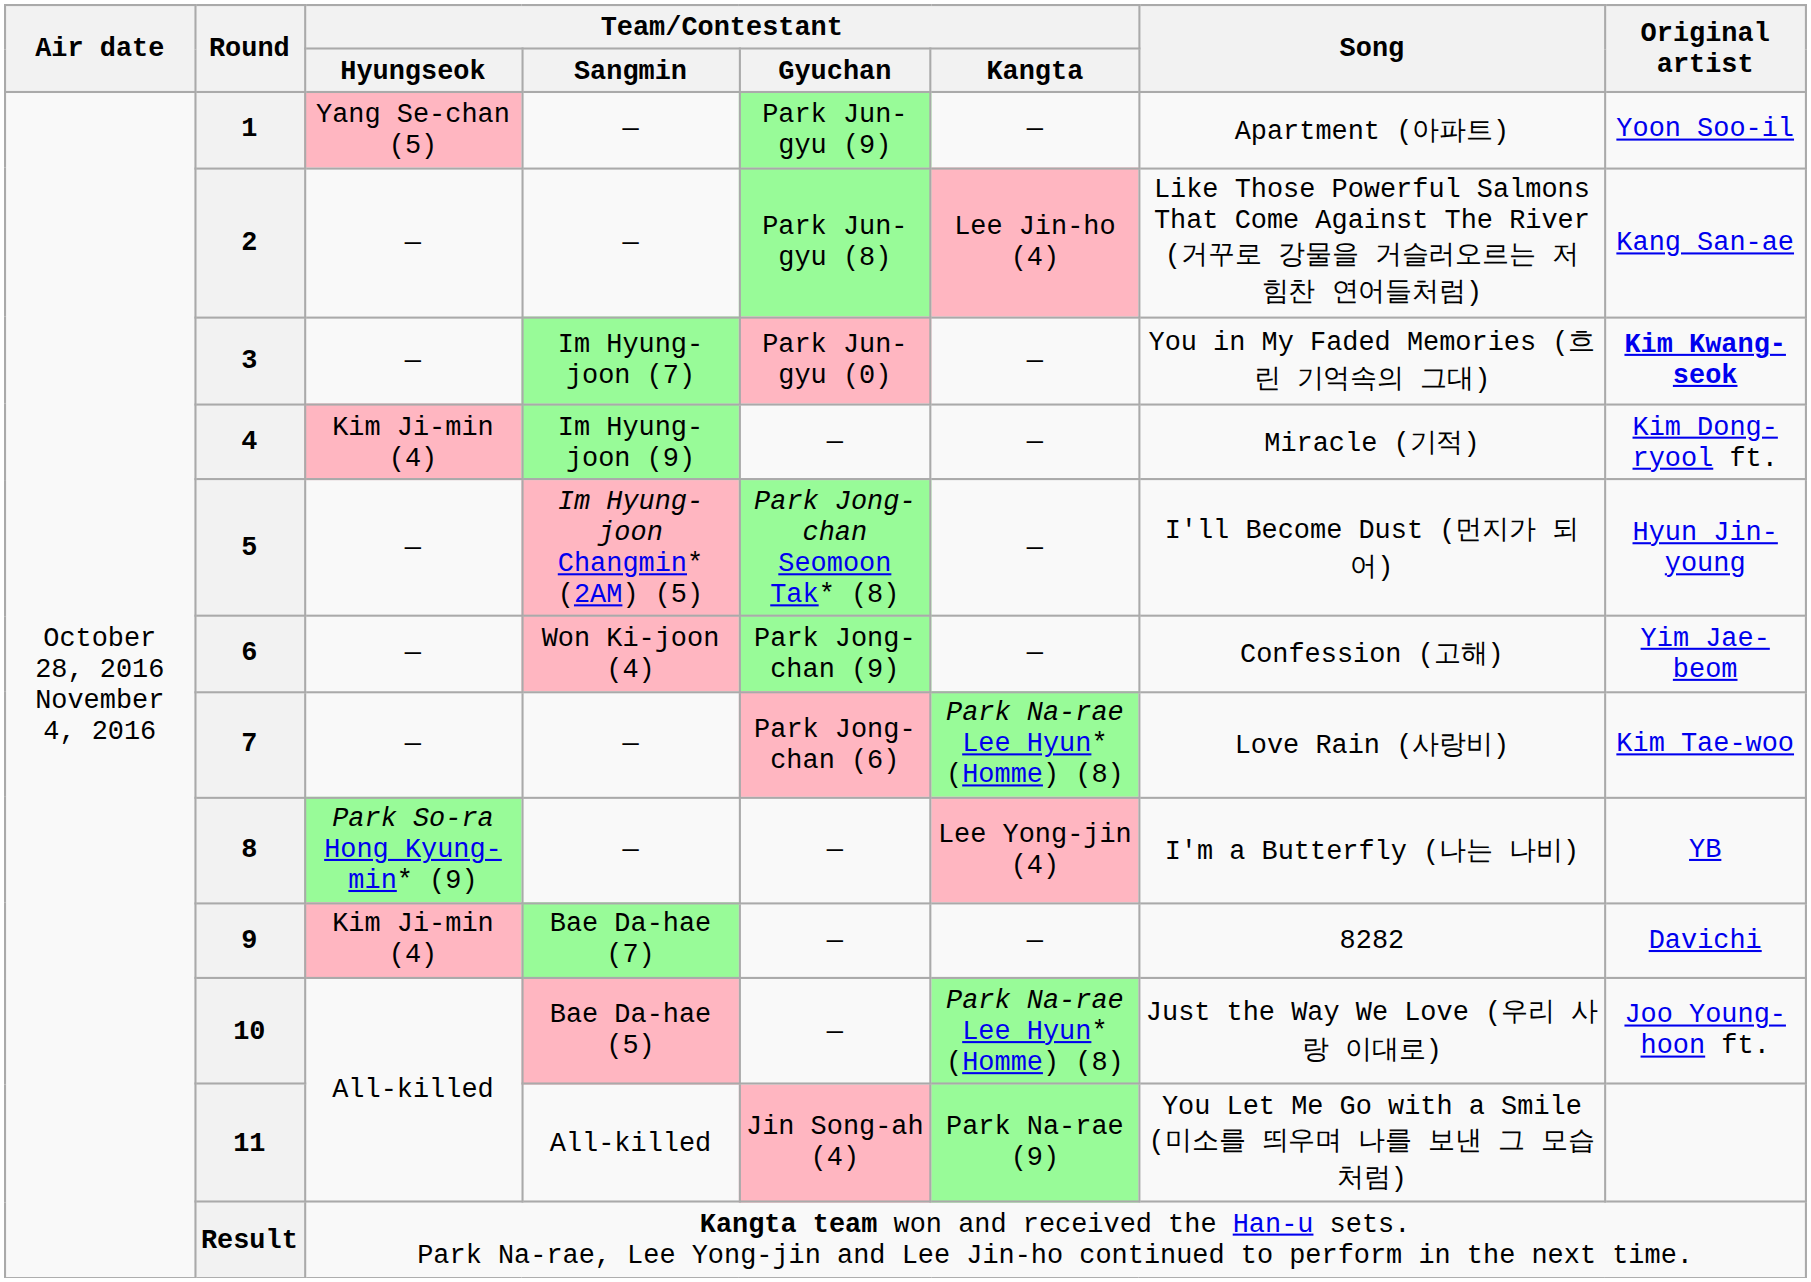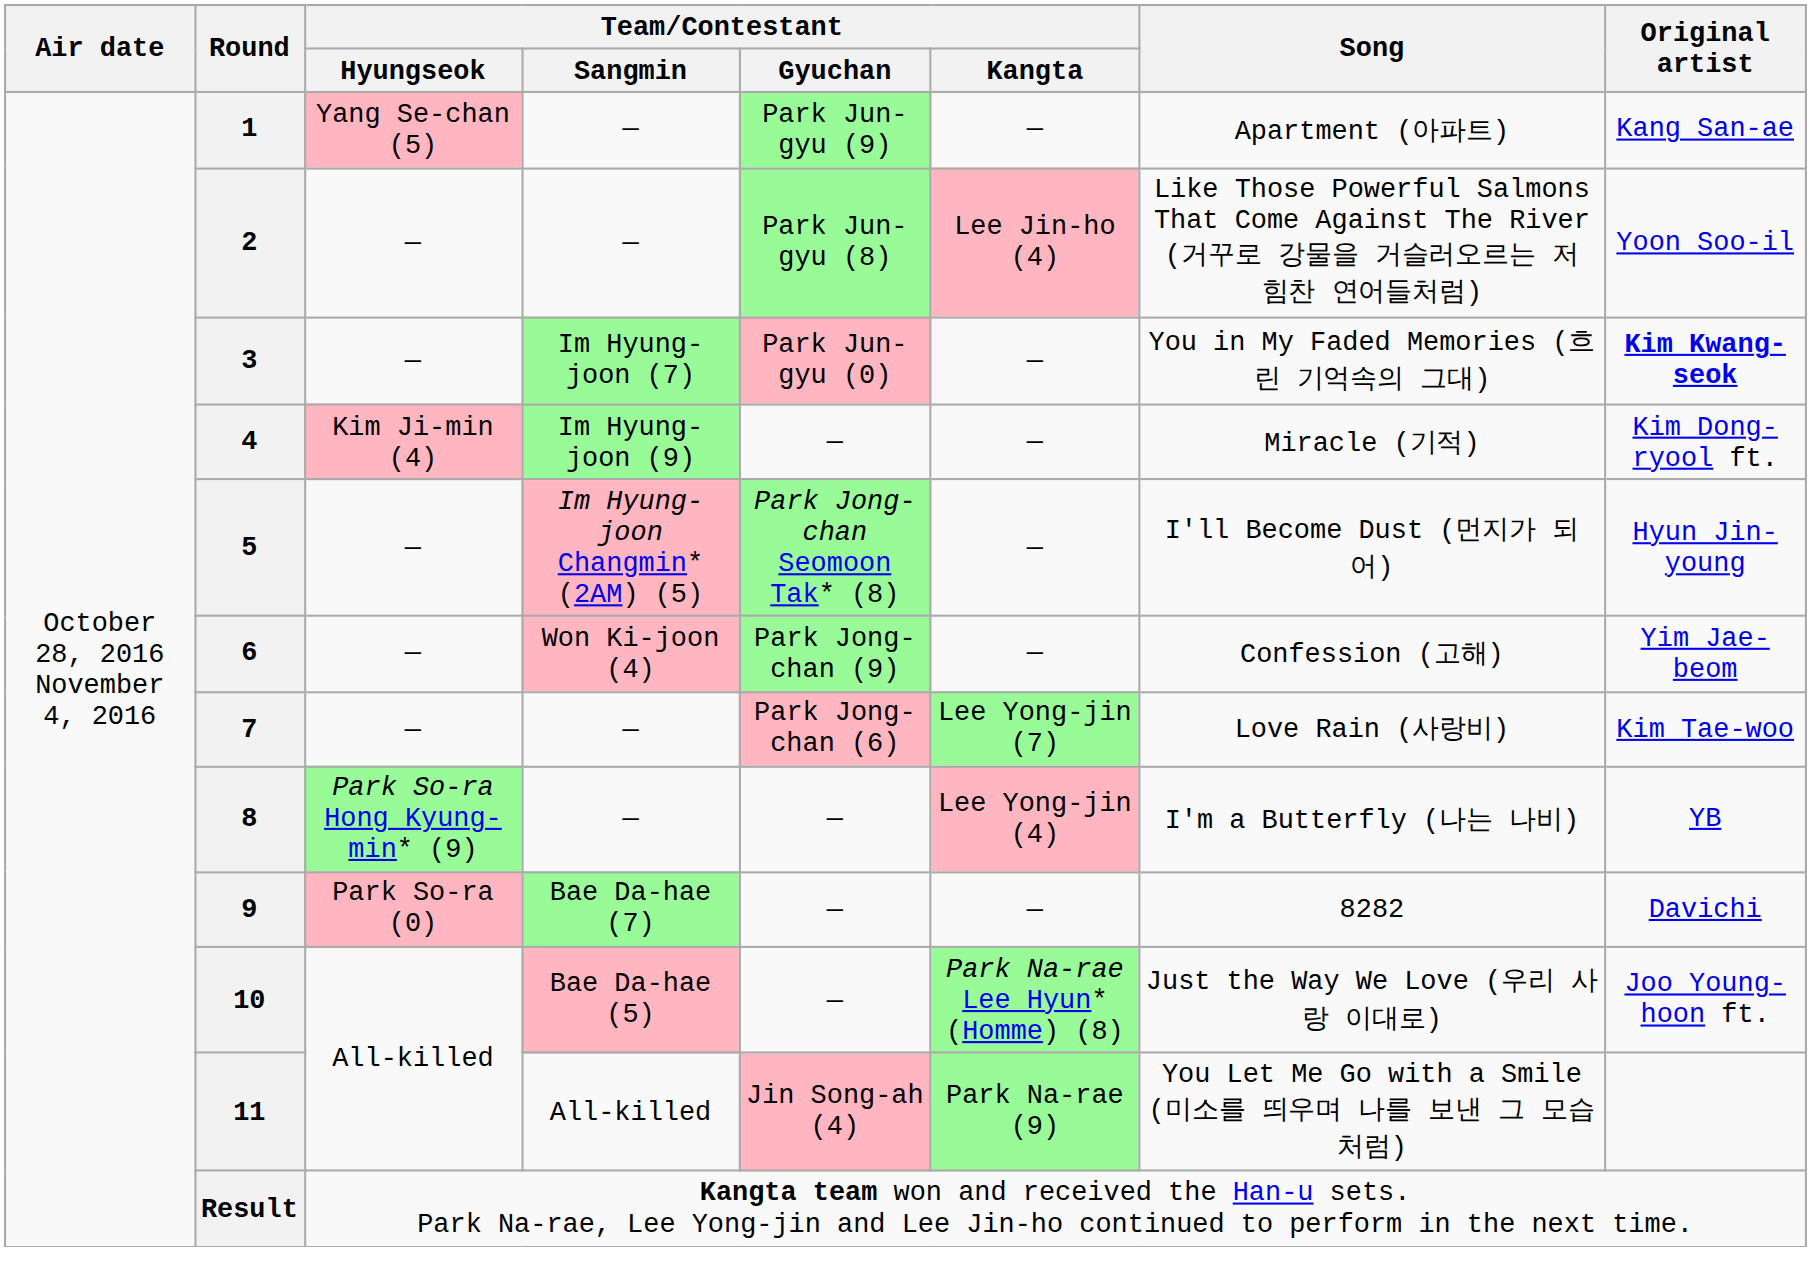 <table class="wikitable" style="text-align:center;">
 <tr>
 <th rowspan=2>Air date</th>
 <th rowspan=2>Round</th>
 <th colspan=4>Team/Contestant</th>
 <th rowspan=2>Song</th>
 <th rowspan=2>Original artist</th>
 </tr>
 <tr>
 <th>Hyungseok</th>
 <th>Sangmin</th>
 <th>Gyuchan</th>
 <th>Kangta</th>
 </tr>
 <tr>
 <td rowspan=12>October 28, 2016<br>November 4, 2016</td>
 <th>1</th>
 <td bgcolor=lightpink>Yang Se-chan (5)</td>
 <td>—</td>
 <td bgcolor=palegreen>Park Jun-gyu (9)</td>
 <td>—</td>
 <td>Apartment (아파트)</td>
-<td><a href='#'>Yoon Soo-il</a></td>
+<td><a href='#'>Kang San-ae</a></td>
 </tr>
 <tr>
 <th>2</th>
 <td>—</td>
 <td>—</td>
 <td bgcolor=palegreen>Park Jun-gyu (8)</td>
 <td bgcolor=lightpink>Lee Jin-ho (4)</td>
 <td>Like Those Powerful Salmons That Come Against The River<br>(거꾸로 강물을 거슬러오르는 저 힘찬 연어들처럼)</td>
-<td><a href='#'>Kang San-ae</a></td>
+<td><a href='#'>Yoon Soo-il</a></td>
 </tr>
 <tr>
 <th>3</th>
 <td>—</td>
 <td bgcolor=palegreen>Im Hyung-joon (7)</td>
 <td bgcolor=lightpink>Park Jun-gyu (0)</td>
 <td>—</td>
 <td>You in My Faded Memories (흐린 기억속의 그대)</td>
 <td><strong><a href='#'>Kim Kwang-seok</a></strong></td>
 </tr>
 <tr>
 <th>4</th>
 <td bgcolor=lightpink>Kim Ji-min (4)</td>
 <td bgcolor=palegreen>Im Hyung-joon (9)</td>
 <td>—</td>
 <td>—</td>
 <td>Miracle (기적)</td>
 <td><a href='#'>Kim Dong-ryool</a> ft. </td>
 </tr>
 <tr>
 <th>5</th>
 <td>—</td>
 <td bgcolor=lightpink><em>Im Hyung-joon</em><br><a href='#'>Changmin</a>* (<a href='#'>2AM</a>) (5)</td>
 <td bgcolor=palegreen><em>Park Jong-chan</em><br><a href='#'>Seomoon Tak</a>* (8)</td>
 <td>—</td>
 <td>I'll Become Dust (먼지가 되어)</td>
 <td><a href='#'>Hyun Jin-young</a></td>
 </tr>
 <tr>
 <th>6</th>
 <td>—</td>
 <td bgcolor=lightpink>Won Ki-joon (4)</td>
 <td bgcolor=palegreen>Park Jong-chan (9)</td>
 <td>—</td>
 <td>Confession (고해)</td>
 <td><a href='#'>Yim Jae-beom</a></td>
 </tr>
 <tr>
 <th>7</th>
 <td>—</td>
 <td>—</td>
 <td bgcolor=lightpink>Park Jong-chan (6)</td>
-<td bgcolor=palegreen><em>Park Na-rae</em><br><a href='#'>Lee Hyun</a>* (<a href='#'>Homme</a>) (8)</td>
+<td bgcolor=palegreen>Lee Yong-jin (7)</td>
 <td>Love Rain (사랑비)</td>
 <td><a href='#'>Kim Tae-woo</a></td>
 </tr>
 <tr>
 <th>8</th>
 <td bgcolor=palegreen><em>Park So-ra</em><br><a href='#'>Hong Kyung-min</a>* (9)</td>
 <td>—</td>
 <td>—</td>
 <td bgcolor=lightpink>Lee Yong-jin (4)</td>
 <td>I'm a Butterfly (나는 나비)</td>
 <td><a href='#'>YB</a></td>
 </tr>
 <tr>
 <th>9</th>
-<td bgcolor=lightpink>Kim Ji-min (4)</td>
+<td bgcolor=lightpink>Park So-ra (0)</td>
 <td bgcolor=palegreen>Bae Da-hae (7)</td>
 <td>—</td>
 <td>—</td>
 <td>8282</td>
 <td><a href='#'>Davichi</a></td>
 </tr>
 <tr>
 <th>10</th>
 <td rowspan=2>All-killed</td>
 <td bgcolor=lightpink>Bae Da-hae (5)</td>
 <td>—</td>
 <td bgcolor=palegreen><em>Park Na-rae</em><br><a href='#'>Lee Hyun</a>* (<a href='#'>Homme</a>) (8)</td>
 <td>Just the Way We Love (우리 사랑 이대로)</td>
 <td><a href='#'>Joo Young-hoon</a> ft. </td>
 </tr>
 <tr>
 <th>11</th>
 <td>All-killed</td>
 <td bgcolor=lightpink>Jin Song-ah (4)</td>
 <td bgcolor=palegreen>Park Na-rae (9)</td>
 <td>You Let Me Go with a Smile (미소를 띄우며 나를 보낸 그 모습처럼)</td>
 <td></td>
 </tr>
 <tr>
 <th>Result</th>
 <td colspan=6><strong>Kangta team</strong> won and received the <a href='#'>Han-u</a> sets.<br>Park Na-rae, Lee Yong-jin and Lee Jin-ho continued to perform in the next time.</td>
 </tr>
 </table>
